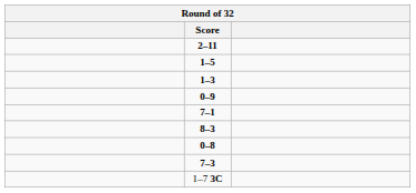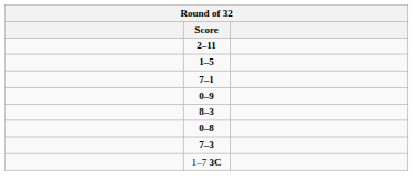 <table class="wikitable" style="text-align: center; font-size:90% ">
 <tr>
 <th colspan=3>Round of 32</th>
 </tr>
 <tr>
 <th align="right" width="250"></th>
 <th width="60">Score</th>
 <th align="left" width="250"></th>
 </tr>
 <tr>
 <td align=left></td>
 <td align=center><strong>2–11</strong></td>
 <td align=left></td>
 </tr>
 <tr>
 <td align=left></td>
 <td align=center><strong>1–5</strong></td>
 <td align=left><strong></strong></td>
 </tr>
 <tr>
+<td align=left><strong></strong></td>
+<td align=center><strong>7–1</strong></td>
 <td align=left></td>
-<td align=center><strong>1–3</strong></td>
-<td align=left><strong></strong></td>
 </tr>
 <tr>
 <td align=left></td>
 <td align=center><strong>0–9</strong></td>
 <td align=left><strong></strong></td>
-</tr>
-<tr>
-<td align=left><strong></strong></td>
-<td align=center><strong>7–1</strong></td>
-<td align=left></td>
 </tr>
 <tr>
 <td align=left><strong></strong></td>
 <td align=center><strong>8–3</strong></td>
 <td align=left></td>
 </tr>
 <tr>
 <td align=left></td>
 <td align=center><strong>0–8</strong></td>
 <td align=left><strong></strong></td>
 </tr>
 <tr>
 <td align=left><strong></strong></td>
 <td align=center><strong>7–3</strong></td>
 <td align=left></td>
 </tr>
 <tr>
 <td align=left></td>
 <td align=center>1–7 <strong>3C</strong></td>
 <td align=left><strong></strong></td>
 </tr>
 </table>
